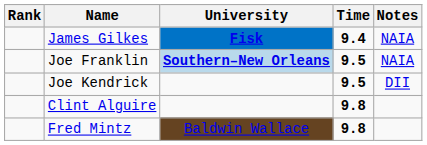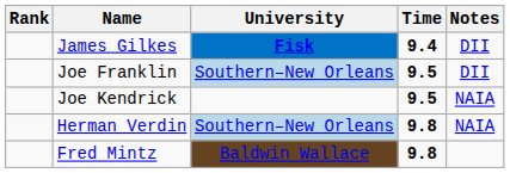 <table class="wikitable sortable" style="text-align:center">
 <tr>
 <th>Rank</th>
 <th>Name</th>
 <th>University</th>
 <th>Time</th>
 <th>Notes</th>
 </tr>
 <tr>
 <td></td>
 <td align=left> <a href='#'>James Gilkes</a></td>
 <td style="background: #0073C7; color: #BA994D"><strong><a href='#'>Fisk</a></strong></td>
 <td><strong>9.4</strong></td>
-<td><a href='#'>NAIA</a></td>
+<td><a href='#'>DII</a></td>
 </tr>
 <tr>
 <td></td>
 <td align=left>Joe Franklin</td>
-<td style="background: #B9D9EB;"><strong><a href='#'>Southern–New Orleans</a></strong></td>
+<td style="background: #B9D9EB;"><a href='#'>Southern–New Orleans</a></td>
 <td><strong>9.5</strong></td>
-<td><a href='#'>NAIA</a></td>
+<td><a href='#'>DII</a></td>
 </tr>
 <tr>
 <td></td>
 <td align=left>Joe Kendrick</td>
 <td></td>
 <td><strong>9.5</strong></td>
-<td><a href='#'>DII</a></td>
+<td><a href='#'>NAIA</a></td>
 </tr>
 <tr>
 <td></td>
-<td align=left><a href='#'>Clint Alguire</a></td>
-<td></td>
+<td align=left><a href='#'>Herman Verdin</a></td>
+<td style="background: #B9D9EB;"><a href='#'>Southern–New Orleans</a></td>
 <td><strong>9.8</strong></td>
-<td></td>
+<td><a href='#'>NAIA</a></td>
 </tr>
 <tr>
 <td></td>
 <td align=left><a href='#'>Fred Mintz</a></td>
 <td style="background: #654321;"><a href='#'>Baldwin Wallace</a></td>
 <td><strong>9.8</strong></td>
 <td></td>
 </tr>
 </table>
